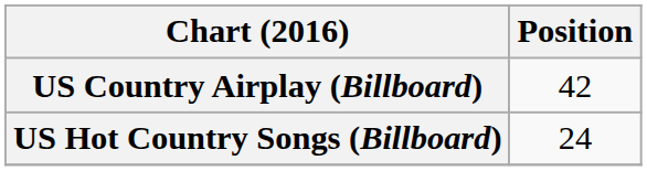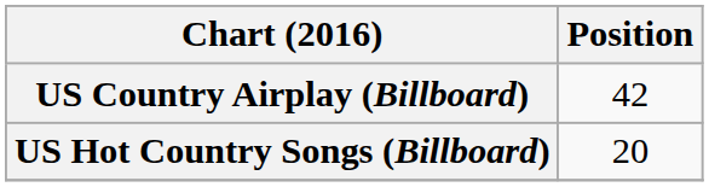 <table class="wikitable sortable plainrowheaders" style="text-align:center">
 <tr>
 <th scope="col">Chart (2016)</th>
 <th scope="col">Position</th>
 </tr>
 <tr>
 <th scope="row">US Country Airplay (<em>Billboard</em>)</th>
 <td>42</td>
 </tr>
 <tr>
 <th scope="row">US Hot Country Songs (<em>Billboard</em>)</th>
-<td>24</td>
+<td>20</td>
 </tr>
 <tr>
 </tr>
 </table>
